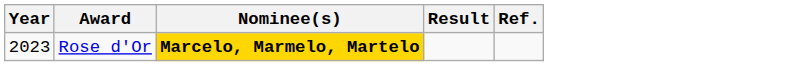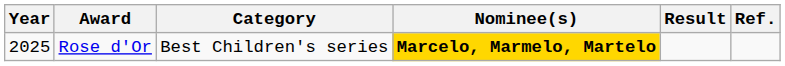 <table class="wikitable sortable">
 <tr>
 <th>Year</th>
 <th>Award</th>
+<th>Category</th>
 <th>Nominee(s)</th>
 <th>Result</th>
 <th>Ref.</th>
 </tr>
 <tr>
-<td>2023</td>
+<td>2025</td>
 <td><a href='#'>Rose d'Or</a></td>
+<td>Best Children's series</td>
 <td style="background: gold;"><strong>Marcelo, Marmelo, Martelo</strong></td>
 <td></td>
 <td></td>
 </tr>
 </table>
